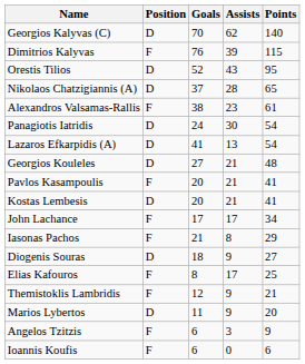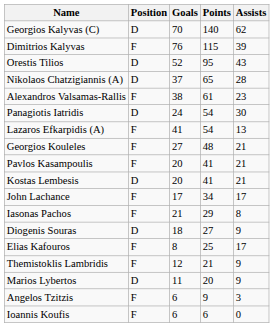 <table class="wikitable">
 <tr>
 <th>Name</th>
 <th>Position</th>
 <th>Goals</th>
+<th>Points</th>
 <th>Assists</th>
-<th>Points</th>
 </tr>
 <tr>
 <td>Georgios Kalyvas (C)</td>
 <td>D</td>
 <td>70</td>
+<td>140</td>
 <td>62</td>
-<td>140</td>
 </tr>
 <tr>
 <td>Dimitrios Kalyvas</td>
 <td>F</td>
 <td>76</td>
+<td>115</td>
 <td>39</td>
-<td>115</td>
 </tr>
 <tr>
 <td>Orestis Tilios</td>
 <td>D</td>
 <td>52</td>
+<td>95</td>
 <td>43</td>
-<td>95</td>
 </tr>
 <tr>
 <td>Nikolaos Chatzigiannis (A)</td>
 <td>D</td>
 <td>37</td>
+<td>65</td>
 <td>28</td>
-<td>65</td>
 </tr>
 <tr>
 <td>Alexandros Valsamas-Rallis</td>
 <td>F</td>
 <td>38</td>
+<td>61</td>
 <td>23</td>
-<td>61</td>
 </tr>
 <tr>
 <td>Panagiotis Iatridis</td>
 <td>D</td>
 <td>24</td>
+<td>54</td>
 <td>30</td>
-<td>54</td>
 </tr>
 <tr>
 <td>Lazaros Efkarpidis (A)</td>
-<td>D</td>
+<td>F</td>
 <td>41</td>
+<td>54</td>
 <td>13</td>
-<td>54</td>
 </tr>
 <tr>
 <td>Georgios Kouleles</td>
-<td>D</td>
+<td>F</td>
 <td>27</td>
+<td>48</td>
 <td>21</td>
-<td>48</td>
 </tr>
 <tr>
 <td>Pavlos Kasampoulis</td>
 <td>F</td>
 <td>20</td>
+<td>41</td>
 <td>21</td>
-<td>41</td>
 </tr>
 <tr>
 <td>Kostas Lembesis</td>
 <td>D</td>
 <td>20</td>
+<td>41</td>
 <td>21</td>
-<td>41</td>
 </tr>
 <tr>
 <td>John Lachance</td>
 <td>F</td>
 <td>17</td>
+<td>34</td>
 <td>17</td>
-<td>34</td>
 </tr>
 <tr>
 <td>Iasonas Pachos</td>
 <td>F</td>
 <td>21</td>
+<td>29</td>
 <td>8</td>
-<td>29</td>
 </tr>
 <tr>
 <td>Diogenis Souras</td>
 <td>D</td>
 <td>18</td>
+<td>27</td>
 <td>9</td>
-<td>27</td>
 </tr>
 <tr>
 <td>Elias Kafouros</td>
 <td>F</td>
 <td>8</td>
+<td>25</td>
 <td>17</td>
-<td>25</td>
 </tr>
 <tr>
 <td>Themistoklis Lambridis</td>
 <td>F</td>
 <td>12</td>
+<td>21</td>
 <td>9</td>
-<td>21</td>
 </tr>
 <tr>
 <td>Marios Lybertos</td>
 <td>D</td>
 <td>11</td>
+<td>20</td>
 <td>9</td>
-<td>20</td>
 </tr>
 <tr>
 <td>Angelos Tzitzis</td>
 <td>F</td>
 <td>6</td>
+<td>9</td>
 <td>3</td>
-<td>9</td>
 </tr>
 <tr>
 <td>Ioannis Koufis</td>
 <td>F</td>
 <td>6</td>
+<td>6</td>
 <td>0</td>
-<td>6</td>
 </tr>
 </table>
